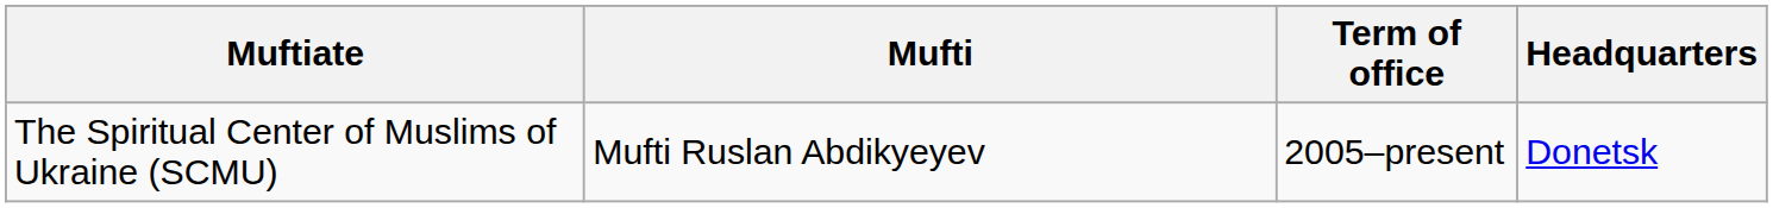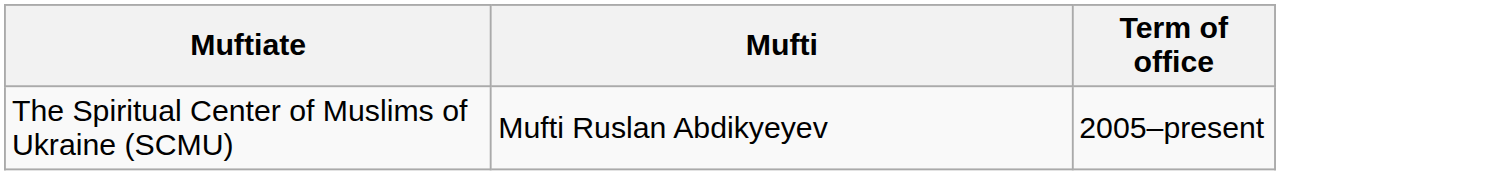 <table class=wikitable>
 <tr>
 <th scope="row" width="250">Muftiate</th>
 <th scope="row" width="300">Mufti</th>
 <th scope="row" width="100">Term of office</th>
-<th scope="row" width="100">Headquarters</th>
 </tr>
 <tr>
 <td>The Spiritual Center of Muslims of Ukraine (SCMU)</td>
 <td>Mufti Ruslan Abdikyeyev</td>
 <td>2005–present</td>
-<td><a href='#'>Donetsk</a></td>
 </tr>
 </table>
